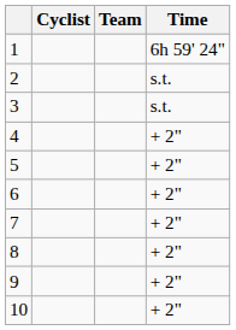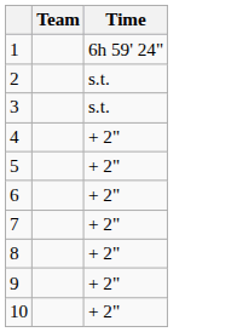 <table class="wikitable">
 <tr style="background:#ccccff;">
 <th></th>
-<th>Cyclist</th>
 <th>Team</th>
 <th>Time</th>
 </tr>
 <tr>
 <td>1</td>
 <td></td>
-<td></td>
 <td>6h 59' 24"</td>
 </tr>
 <tr>
 <td>2</td>
-<td></td>
 <td></td>
 <td>s.t.</td>
 </tr>
 <tr>
 <td>3</td>
 <td></td>
-<td></td>
 <td>s.t.</td>
 </tr>
 <tr>
 <td>4</td>
-<td></td>
 <td></td>
 <td>+ 2"</td>
 </tr>
 <tr>
 <td>5</td>
 <td></td>
-<td></td>
 <td>+ 2"</td>
 </tr>
 <tr>
 <td>6</td>
-<td></td>
 <td></td>
 <td>+ 2"</td>
 </tr>
 <tr>
 <td>7</td>
 <td></td>
-<td></td>
 <td>+ 2"</td>
 </tr>
 <tr>
 <td>8</td>
-<td></td>
 <td></td>
 <td>+ 2"</td>
 </tr>
 <tr>
 <td>9</td>
 <td></td>
-<td></td>
 <td>+ 2"</td>
 </tr>
 <tr>
 <td>10</td>
 <td></td>
-<td></td>
 <td>+ 2"</td>
 </tr>
 </table>
